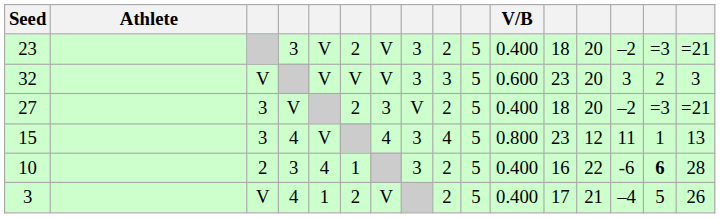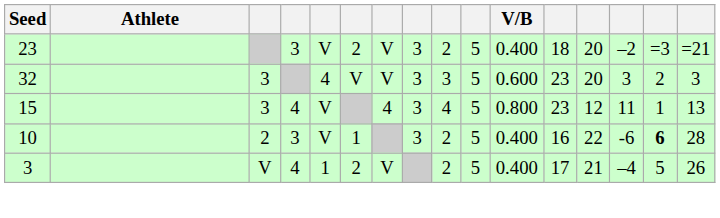 <table class="wikitable" style="text-align:center">
 <tr>
 <th width="25">Seed</th>
 <th width="250">Athlete</th>
 <th width="25"></th>
 <th width="25"></th>
 <th width="25"></th>
 <th width="25"></th>
 <th width="25"></th>
 <th width="25"></th>
 <th width="25"></th>
 <th width="25"></th>
 <th width="40">V/B</th>
 <th width="25"></th>
 <th width="25"></th>
 <th width="25"></th>
 <th width="25"></th>
 <th width="25"></th>
 </tr>
 <tr bgcolor=ccffcc>
 <td>23</td>
 <td align=left></td>
 <td bgcolor="#cccccc"></td>
 <td>3</td>
 <td>V</td>
 <td>2</td>
 <td>V</td>
 <td>3</td>
 <td>2</td>
 <td>5</td>
 <td>0.400</td>
 <td>18</td>
 <td>20</td>
 <td>–2</td>
 <td>=3</td>
 <td>=21</td>
 </tr>
 <tr bgcolor=ccffcc>
 <td>32</td>
 <td align=left></td>
-<td>V</td>
+<td>3</td>
 <td bgcolor="#cccccc"></td>
-<td>V</td>
+<td>4</td>
 <td>V</td>
 <td>V</td>
 <td>3</td>
 <td>3</td>
 <td>5</td>
 <td>0.600</td>
 <td>23</td>
 <td>20</td>
 <td>3</td>
 <td>2</td>
 <td>3</td>
-</tr>
-<tr bgcolor=ccffcc>
-<td>27</td>
-<td align=left></td>
-<td>3</td>
-<td>V</td>
-<td bgcolor="#cccccc"></td>
-<td>2</td>
-<td>3</td>
-<td>V</td>
-<td>2</td>
-<td>5</td>
-<td>0.400</td>
-<td>18</td>
-<td>20</td>
-<td>–2</td>
-<td>=3</td>
-<td>=21</td>
 </tr>
 <tr bgcolor=ccffcc>
 <td>15</td>
 <td align=left></td>
 <td>3</td>
 <td>4</td>
 <td>V</td>
 <td bgcolor="#cccccc"></td>
 <td>4</td>
 <td>3</td>
 <td>4</td>
 <td>5</td>
 <td>0.800</td>
 <td>23</td>
 <td>12</td>
 <td>11</td>
 <td>1</td>
 <td>13</td>
 </tr>
 <tr bgcolor=ccffcc>
 <td>10</td>
 <td align=left></td>
 <td>2</td>
 <td>3</td>
-<td>4</td>
+<td>V</td>
 <td>1</td>
 <td bgcolor="#cccccc"></td>
 <td>3</td>
 <td>2</td>
 <td>5</td>
 <td>0.400</td>
 <td>16</td>
 <td>22</td>
 <td>-6</td>
 <td><strong>6</strong></td>
 <td>28</td>
 </tr>
 <tr bgcolor=ccffcc>
 <td>3</td>
 <td align=left></td>
 <td>V</td>
 <td>4</td>
 <td>1</td>
 <td>2</td>
 <td>V</td>
 <td bgcolor="#cccccc"></td>
 <td>2</td>
 <td>5</td>
 <td>0.400</td>
 <td>17</td>
 <td>21</td>
 <td>–4</td>
 <td>5</td>
 <td>26</td>
 </tr>
 </table>
